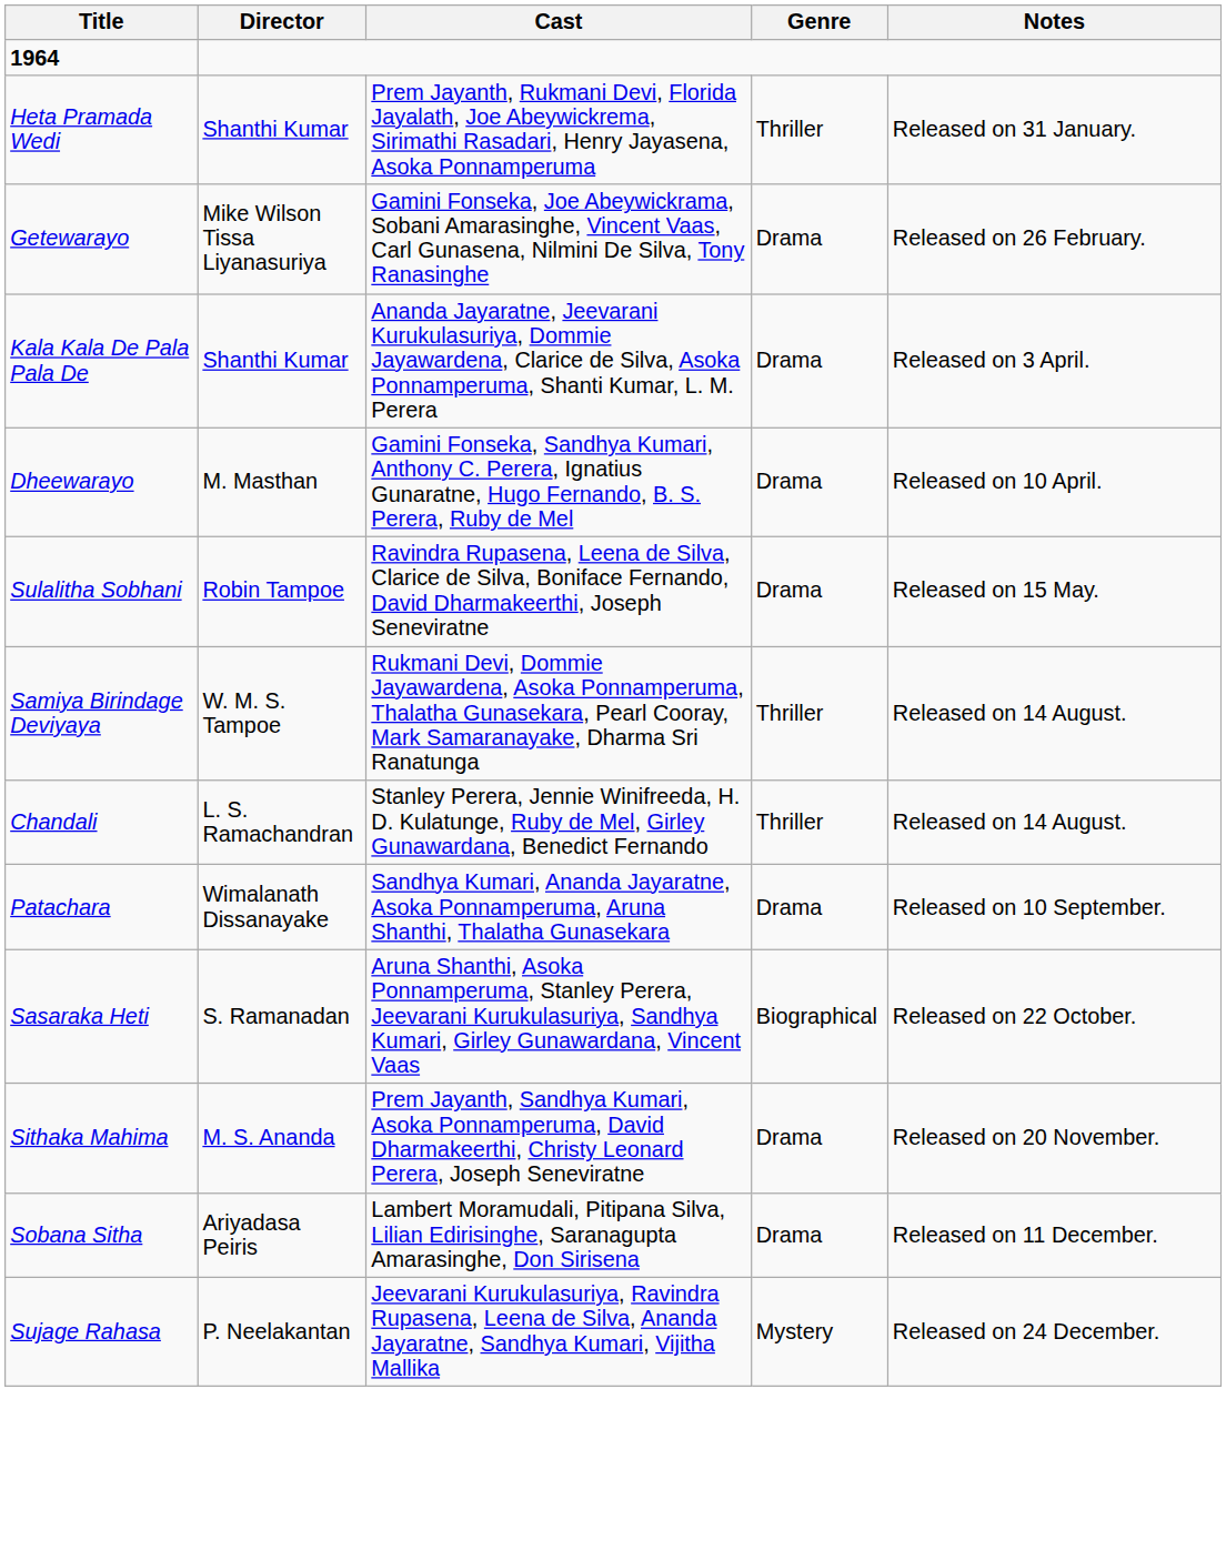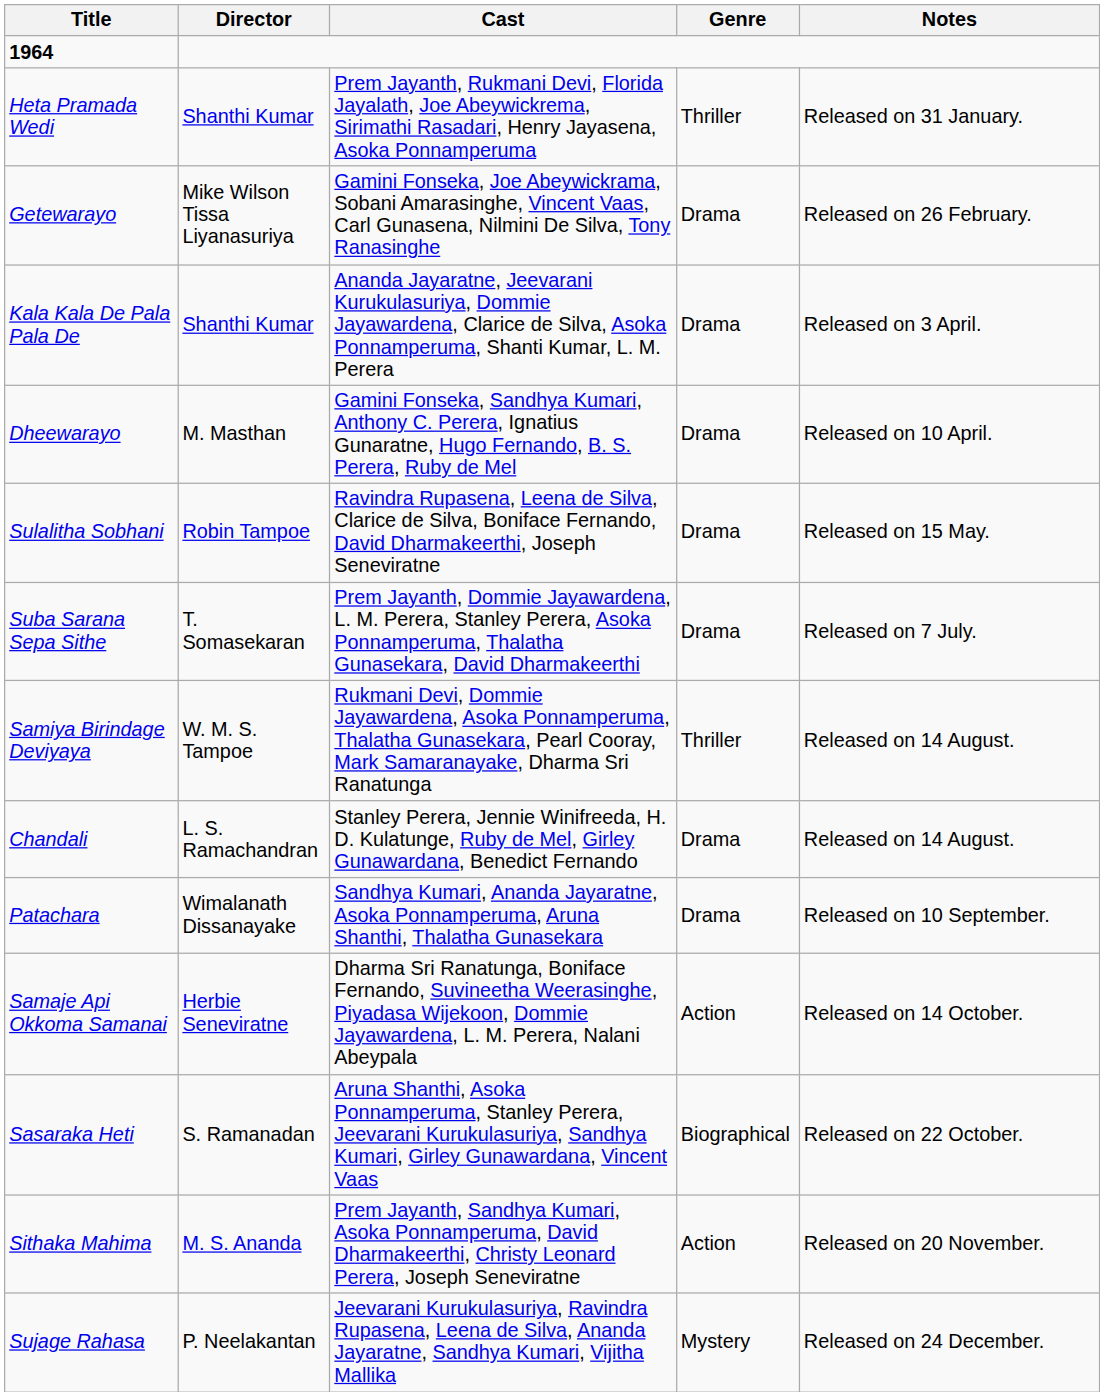 <table class="wikitable" width="100%">
 <tr>
 <th width=15%>Title</th>
 <th width=12%>Director</th>
 <th width=30%>Cast</th>
 <th width=8%>Genre</th>
 <th width=26%>Notes</th>
 </tr>
 <tr>
 <td><strong>1964</strong></td>
 </tr>
 <tr>
 <td><em><a href='#'>Heta Pramada Wedi</a></em></td>
 <td><a href='#'>Shanthi Kumar</a></td>
 <td><a href='#'>Prem Jayanth</a>, <a href='#'>Rukmani Devi</a>, <a href='#'>Florida Jayalath</a>, <a href='#'>Joe Abeywickrema</a>, <a href='#'>Sirimathi Rasadari</a>, Henry Jayasena, <a href='#'>Asoka Ponnamperuma</a></td>
 <td>Thriller</td>
 <td>Released on 31 January.</td>
 </tr>
 <tr>
 <td><em><a href='#'>Getewarayo</a></em></td>
 <td>Mike Wilson <br>Tissa Liyanasuriya</td>
 <td><a href='#'>Gamini Fonseka</a>, <a href='#'>Joe Abeywickrama</a>, Sobani Amarasinghe, <a href='#'>Vincent Vaas</a>, Carl Gunasena, Nilmini De Silva, <a href='#'>Tony Ranasinghe</a></td>
 <td>Drama</td>
 <td>Released on 26 February.</td>
 </tr>
 <tr>
 <td><em><a href='#'>Kala Kala De Pala Pala De</a></em></td>
 <td><a href='#'>Shanthi Kumar</a></td>
 <td><a href='#'>Ananda Jayaratne</a>, <a href='#'>Jeevarani Kurukulasuriya</a>, <a href='#'>Dommie Jayawardena</a>, Clarice de Silva, <a href='#'>Asoka Ponnamperuma</a>, Shanti Kumar, L. M. Perera</td>
 <td>Drama</td>
 <td>Released on 3 April.</td>
 </tr>
 <tr>
 <td><em><a href='#'>Dheewarayo</a></em></td>
 <td>M. Masthan</td>
 <td><a href='#'>Gamini Fonseka</a>, <a href='#'>Sandhya Kumari</a>, <a href='#'>Anthony C. Perera</a>, Ignatius Gunaratne, <a href='#'>Hugo Fernando</a>, <a href='#'>B. S. Perera</a>, <a href='#'>Ruby de Mel</a></td>
 <td>Drama</td>
 <td>Released on 10 April.</td>
 </tr>
 <tr>
 <td><em><a href='#'>Sulalitha Sobhani</a></em></td>
 <td><a href='#'>Robin Tampoe</a></td>
 <td><a href='#'>Ravindra Rupasena</a>, <a href='#'>Leena de Silva</a>, Clarice de Silva, Boniface Fernando, <a href='#'>David Dharmakeerthi</a>, Joseph Seneviratne</td>
 <td>Drama</td>
 <td>Released on 15 May.</td>
 </tr>
 <tr>
+<td><em><a href='#'>Suba Sarana Sepa Sithe</a></em></td>
+<td>T. Somasekaran</td>
+<td><a href='#'>Prem Jayanth</a>, <a href='#'>Dommie Jayawardena</a>, L. M. Perera, Stanley Perera, <a href='#'>Asoka Ponnamperuma</a>, <a href='#'>Thalatha Gunasekara</a>, <a href='#'>David Dharmakeerthi</a></td>
+<td>Drama</td>
+<td>Released on 7 July.</td>
+</tr>
+<tr>
 <td><em><a href='#'>Samiya Birindage Deviyaya</a></em></td>
 <td>W. M. S. Tampoe</td>
 <td><a href='#'>Rukmani Devi</a>, <a href='#'>Dommie Jayawardena</a>, <a href='#'>Asoka Ponnamperuma</a>, <a href='#'>Thalatha Gunasekara</a>, Pearl Cooray, <a href='#'>Mark Samaranayake</a>, Dharma Sri Ranatunga</td>
 <td>Thriller</td>
 <td>Released on 14 August.</td>
 </tr>
 <tr>
 <td><em><a href='#'>Chandali</a></em></td>
 <td>L. S. Ramachandran</td>
 <td>Stanley Perera, Jennie Winifreeda, H. D. Kulatunge, <a href='#'>Ruby de Mel</a>, <a href='#'>Girley Gunawardana</a>, Benedict Fernando</td>
-<td>Thriller</td>
+<td>Drama</td>
 <td>Released on 14 August.</td>
 </tr>
 <tr>
 <td><em><a href='#'>Patachara</a></em></td>
 <td>Wimalanath Dissanayake</td>
 <td><a href='#'>Sandhya Kumari</a>, <a href='#'>Ananda Jayaratne</a>, <a href='#'>Asoka Ponnamperuma</a>, <a href='#'>Aruna Shanthi</a>, <a href='#'>Thalatha Gunasekara</a></td>
 <td>Drama</td>
 <td>Released on 10 September.</td>
+</tr>
+<tr>
+<td><em><a href='#'>Samaje Api Okkoma Samanai</a></em></td>
+<td><a href='#'>Herbie Seneviratne</a></td>
+<td>Dharma Sri Ranatunga, Boniface Fernando, <a href='#'>Suvineetha Weerasinghe</a>, <a href='#'>Piyadasa Wijekoon</a>, <a href='#'>Dommie Jayawardena</a>, L. M. Perera, Nalani Abeypala</td>
+<td>Action</td>
+<td>Released on 14 October.</td>
 </tr>
 <tr>
 <td><em><a href='#'>Sasaraka Heti</a></em></td>
 <td>S. Ramanadan</td>
 <td><a href='#'>Aruna Shanthi</a>, <a href='#'>Asoka Ponnamperuma</a>, Stanley Perera, <a href='#'>Jeevarani Kurukulasuriya</a>, <a href='#'>Sandhya Kumari</a>, <a href='#'>Girley Gunawardana</a>, <a href='#'>Vincent Vaas</a></td>
 <td>Biographical</td>
 <td>Released on 22 October.</td>
 </tr>
 <tr>
 <td><em><a href='#'>Sithaka Mahima</a></em></td>
 <td><a href='#'>M. S. Ananda</a></td>
 <td><a href='#'>Prem Jayanth</a>, <a href='#'>Sandhya Kumari</a>, <a href='#'>Asoka Ponnamperuma</a>, <a href='#'>David Dharmakeerthi</a>, <a href='#'>Christy Leonard Perera</a>, Joseph Seneviratne</td>
-<td>Drama</td>
+<td>Action</td>
 <td>Released on 20 November.</td>
-</tr>
-<tr>
-<td><em><a href='#'>Sobana Sitha</a></em></td>
-<td>Ariyadasa Peiris</td>
-<td>Lambert Moramudali, Pitipana Silva, <a href='#'>Lilian Edirisinghe</a>, Saranagupta Amarasinghe, <a href='#'>Don Sirisena</a></td>
-<td>Drama</td>
-<td>Released on 11 December.</td>
 </tr>
 <tr>
 <td><em><a href='#'>Sujage Rahasa</a></em></td>
 <td>P. Neelakantan</td>
 <td><a href='#'>Jeevarani Kurukulasuriya</a>, <a href='#'>Ravindra Rupasena</a>, <a href='#'>Leena de Silva</a>, <a href='#'>Ananda Jayaratne</a>, <a href='#'>Sandhya Kumari</a>, <a href='#'>Vijitha Mallika</a></td>
 <td>Mystery</td>
 <td>Released on 24 December.</td>
 </tr>
 </table>
